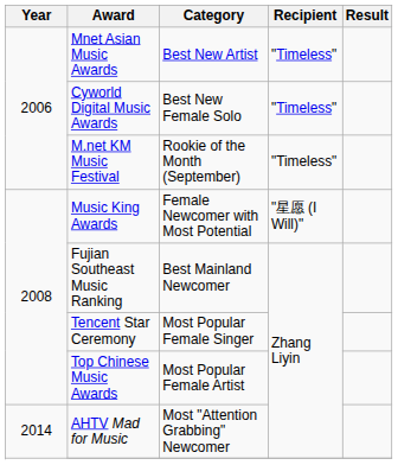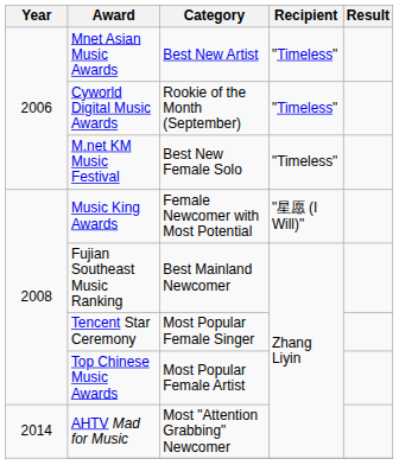 <table class="wikitable" style="width:50%;">
 <tr>
 <th style="width:4em"><strong>Year</strong></th>
 <th><strong>Award</strong></th>
 <th><strong>Category</strong></th>
 <th><strong>Recipient</strong></th>
 <th><strong>Result</strong></th>
 </tr>
 <tr>
 <td rowspan="3" style="text-align:center;">2006</td>
 <td><a href='#'>Mnet Asian Music Awards</a></td>
 <td><a href='#'>Best New Artist</a></td>
 <td>"<a href='#'>Timeless</a>"</td>
 <td></td>
 </tr>
 <tr>
 <td><a href='#'>Cyworld Digital Music Awards</a></td>
-<td>Best New Female Solo</td>
+<td>Rookie of the Month (September)</td>
 <td>"<a href='#'>Timeless</a>"</td>
 <td></td>
 </tr>
 <tr>
 <td><a href='#'>M.net KM Music Festival</a></td>
-<td>Rookie of the Month (September)</td>
+<td>Best New Female Solo</td>
 <td>"Timeless"</td>
 <td></td>
 </tr>
 <tr>
 <td rowspan="4" style="text-align:center;">2008</td>
 <td><a href='#'>Music King Awards</a></td>
 <td>Female Newcomer with Most Potential</td>
 <td>"星愿 (I Will)"</td>
 <td></td>
 </tr>
 <tr>
 <td>Fujian Southeast Music Ranking</td>
 <td>Best Mainland Newcomer</td>
 <td rowspan="4">Zhang Liyin</td>
 <td></td>
 </tr>
 <tr>
 <td><a href='#'>Tencent</a> Star Ceremony</td>
 <td>Most Popular Female Singer</td>
 <td></td>
 </tr>
 <tr>
 <td><a href='#'>Top Chinese Music Awards</a></td>
 <td>Most Popular Female Artist</td>
 <td></td>
 </tr>
 <tr>
 <td rowspan="2" style="text-align:center;">2014</td>
 <td><a href='#'>AHTV</a> <em>Mad for Music</em></td>
 <td>Most "Attention Grabbing" Newcomer</td>
 <td></td>
 </tr>
 <tr>
 </tr>
 </table>
